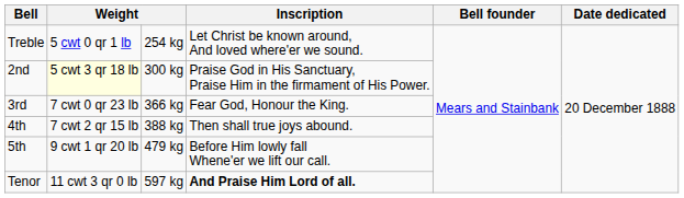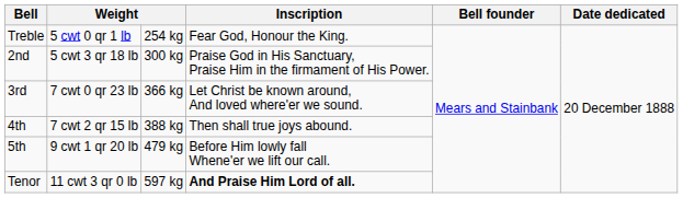 <table class="wikitable">
 <tr>
 <th>Bell</th>
 <th colspan="2">Weight</th>
 <th>Inscription</th>
 <th>Bell founder</th>
 <th>Date dedicated</th>
 </tr>
 <tr>
 <td>Treble</td>
 <td>5 <a href='#'>cwt</a> 0 qr 1 <a href='#'>lb</a></td>
 <td>254 kg</td>
-<td>Let Christ be known around,<br>And loved where'er we sound.</td>
+<td>Fear God, Honour the King.</td>
 <td rowspan="6"><a href='#'>Mears and Stainbank</a></td>
 <td rowspan="6">20 December 1888</td>
 </tr>
 <tr>
 <td valign="top">2nd</td>
-<td valign="top" style="background: lightyellow;">5 cwt 3 qr 18 lb</td>
+<td valign="top">5 cwt 3 qr 18 lb</td>
 <td valign="top">300 kg</td>
 <td>Praise God in His Sanctuary,<br>Praise Him in the firmament of His Power.</td>
 </tr>
 <tr>
 <td valign="top">3rd</td>
 <td valign="top">7 cwt 0 qr 23 lb</td>
 <td valign="top">366 kg</td>
-<td>Fear God, Honour the King.</td>
+<td>Let Christ be known around,<br>And loved where'er we sound.</td>
 </tr>
 <tr>
 <td>4th</td>
 <td>7 cwt 2 qr 15 lb</td>
 <td>388 kg</td>
 <td>Then shall true joys abound.</td>
 </tr>
 <tr>
 <td valign="top">5th</td>
 <td valign="top">9 cwt 1 qr 20 lb</td>
 <td valign="top">479 kg</td>
 <td>Before Him lowly fall<br>Whene'er we lift our call.</td>
 </tr>
 <tr>
 <td>Tenor</td>
 <td>11 cwt 3 qr 0 lb</td>
 <td>597 kg</td>
 <td><strong>And Praise Him Lord of all.</strong></td>
 </tr>
 </table>
